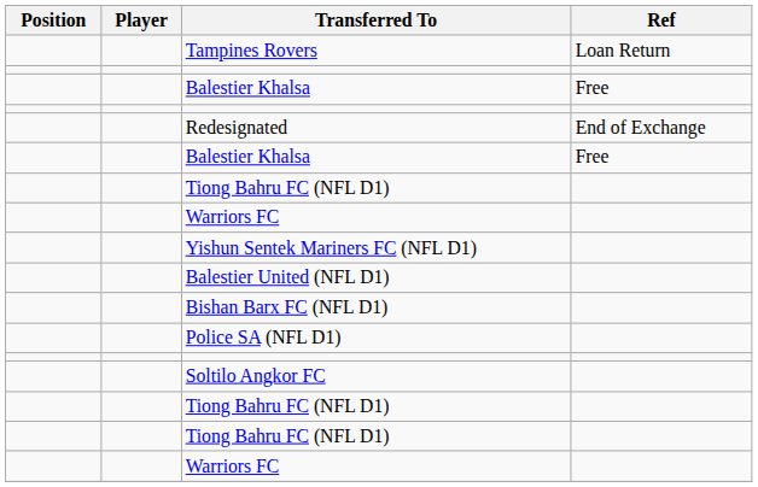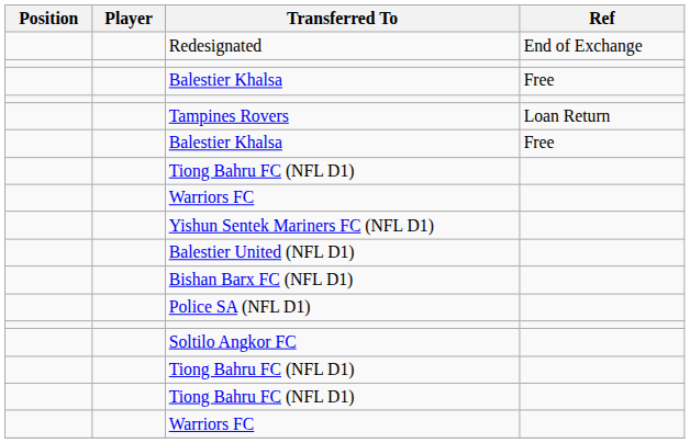 <table class="wikitable sortable" style="width:50%; text-align:center; font-size:100%; text-align:left;">
 <tr>
 <th><strong>Position</strong></th>
 <th><strong>Player</strong></th>
 <th><strong>Transferred To</strong></th>
 <th><strong>Ref</strong></th>
 </tr>
 <tr>
 <td></td>
 <td></td>
-<td> <a href='#'>Tampines Rovers</a></td>
-<td>Loan Return </td>
+<td>Redesignated</td>
+<td>End of Exchange</td>
 </tr>
 <tr>
 <td></td>
 <td></td>
 <td></td>
 <td></td>
 </tr>
 <tr>
 <td></td>
 <td></td>
 <td> <a href='#'>Balestier Khalsa</a></td>
 <td>Free</td>
 </tr>
 <tr>
 <td></td>
 <td></td>
 <td></td>
 <td></td>
 </tr>
 <tr>
 <td></td>
 <td></td>
-<td>Redesignated</td>
-<td>End of Exchange</td>
+<td> <a href='#'>Tampines Rovers</a></td>
+<td>Loan Return </td>
 </tr>
 <tr>
 <td></td>
 <td></td>
 <td> <a href='#'>Balestier Khalsa</a></td>
 <td>Free </td>
 </tr>
 <tr>
 <td></td>
 <td></td>
 <td> <a href='#'>Tiong Bahru FC</a> (NFL D1)</td>
 <td></td>
 </tr>
 <tr>
 <td></td>
 <td></td>
 <td> <a href='#'>Warriors FC</a></td>
 <td></td>
 </tr>
 <tr>
 <td></td>
 <td></td>
 <td> <a href='#'>Yishun Sentek Mariners FC</a> (NFL D1)</td>
 <td></td>
 </tr>
 <tr>
 <td></td>
 <td></td>
 <td> <a href='#'>Balestier United</a> (NFL D1)</td>
 <td></td>
 </tr>
 <tr>
 <td></td>
 <td></td>
 <td> <a href='#'>Bishan Barx FC</a> (NFL D1)</td>
 <td></td>
 </tr>
 <tr>
 <td></td>
 <td></td>
 <td> <a href='#'>Police SA</a> (NFL D1)</td>
 <td></td>
 </tr>
 <tr>
 <td></td>
 <td></td>
 <td></td>
 <td></td>
 </tr>
 <tr>
 <td></td>
 <td></td>
 <td> <a href='#'>Soltilo Angkor FC</a></td>
 <td></td>
 </tr>
 <tr>
 <td></td>
 <td></td>
 <td> <a href='#'>Tiong Bahru FC</a> (NFL D1)</td>
 <td></td>
 </tr>
 <tr>
 <td></td>
 <td></td>
 <td> <a href='#'>Tiong Bahru FC</a> (NFL D1)</td>
 <td></td>
 </tr>
 <tr>
 <td></td>
 <td></td>
 <td> <a href='#'>Warriors FC</a></td>
 <td></td>
 </tr>
 <tr>
 </tr>
 </table>
